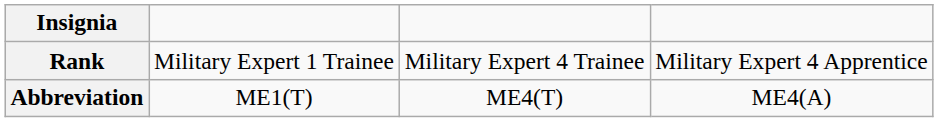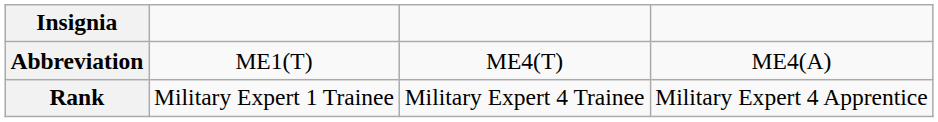 <table class="wikitable" style="text-align:center; margin:1em auto;;">
 <tr>
 <th>Insignia</th>
 <td></td>
 <td></td>
 <td></td>
 </tr>
 <tr>
+<th>Abbreviation</th>
+<td>ME1(T)</td>
+<td>ME4(T)</td>
+<td>ME4(A)</td>
+</tr>
+<tr>
 <th>Rank</th>
 <td>Military Expert 1 Trainee</td>
 <td>Military Expert 4 Trainee</td>
 <td>Military Expert 4 Apprentice</td>
 </tr>
-<tr>
-<th>Abbreviation</th>
-<td>ME1(T)</td>
-<td>ME4(T)</td>
-<td>ME4(A)</td>
-</tr>
 </table>
